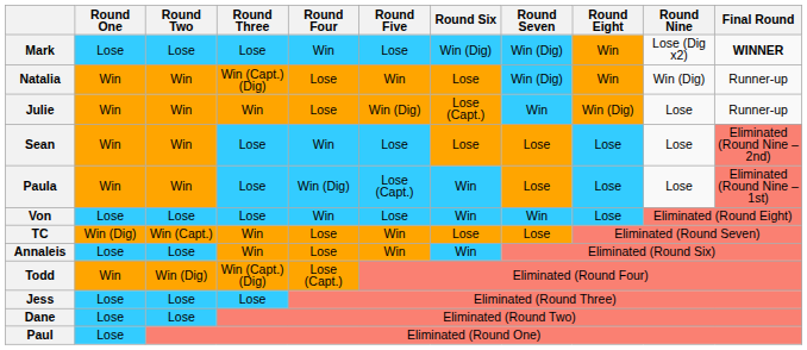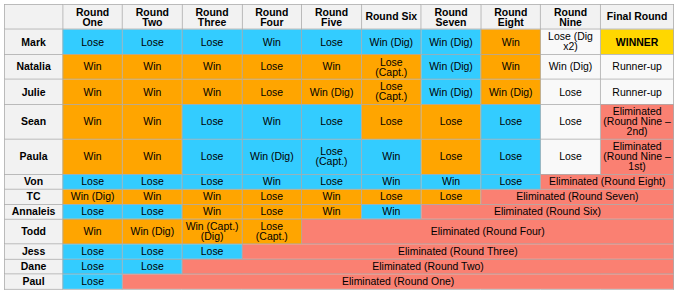 <table class="wikitable" style="text-align:center; font-size:85%; line-height:13px;">
 <tr>
 <th style="width: 3%;"></th>
 <th style="width: 6%;">Round One</th>
 <th style="width: 6%;">Round Two</th>
 <th style="width: 6%;">Round Three</th>
 <th style="width: 6%;">Round Four</th>
 <th style="width: 6%;">Round Five</th>
 <th style="width: 6%;">Round Six</th>
 <th style="width: 6%;">Round Seven</th>
 <th style="width: 6%;">Round Eight</th>
 <th style="width: 6%;">Round Nine</th>
 <th style="width: 6%;">Final Round</th>
 </tr>
 <tr>
 <th>Mark</th>
 <td style="background:#33CCFF; text-align:center">Lose</td>
 <td style="background:#33CCFF; text-align:center">Lose</td>
 <td style="background:#33CCFF; text-align:center">Lose</td>
 <td style="background:#33CCFF; text-align:center">Win</td>
 <td style="background:#33CCFF; text-align:center">Lose</td>
 <td style="background:#33CCFF; text-align:center">Win (Dig)</td>
 <td style="background:#33CCFF; text-align:center">Win (Dig)</td>
 <td style="background:orange; text-align:center">Win</td>
 <td>Lose (Dig x2)</td>
-<td><strong>WINNER</strong></td>
+<td style="background: gold;"><strong>WINNER</strong></td>
 </tr>
 <tr>
 <th>Natalia</th>
 <td style="background:orange; text-align:center">Win</td>
 <td style="background:orange; text-align:center">Win</td>
-<td style="background:Orange; text-align:center">Win (Capt.)(Dig)</td>
+<td style="background:orange; text-align:center">Win</td>
 <td style="background:orange; text-align:center">Lose</td>
 <td style="background:orange; text-align:center">Win</td>
-<td style="background:orange; text-align:center">Lose</td>
+<td style="background:orange; text-align:center">Lose (Capt.)</td>
 <td style="background:#33CCFF; text-align:center">Win (Dig)</td>
 <td style="background:orange; text-align:center">Win</td>
 <td>Win (Dig)</td>
 <td>Runner-up</td>
 </tr>
 <tr x>
 <th>Julie</th>
 <td style="background:orange; text-align:center">Win</td>
 <td style="background: orange; text-align:center">Win</td>
 <td style="background:orange; text-align:center">Win</td>
 <td style="background:orange; text-align:center">Lose</td>
 <td style="background:Orange; text-align:center">Win (Dig)</td>
 <td style="background:orange; text-align:center">Lose (Capt.)</td>
-<td style="background:#33CCFF; text-align:center">Win</td>
+<td style="background:#33CCFF; text-align:center">Win (Dig)</td>
 <td style="background:orange; text-align:center">Win (Dig)</td>
 <td>Lose</td>
 <td>Runner-up</td>
 </tr>
 <tr>
 <th>Sean</th>
 <td style="background:orange; text-align:center">Win</td>
 <td style="background:orange; text-align:center">Win</td>
 <td style="background:#33CCFF; text-align:center">Lose</td>
 <td style="background:#33CCFF; text-align:center">Win</td>
 <td style="background:#33CCFF; text-align:center">Lose</td>
 <td style="background:orange; text-align:center">Lose</td>
 <td style="background:orange; text-align:center">Lose</td>
 <td style="background:#33CCFF; text-align:center">Lose</td>
 <td>Lose</td>
 <td style="background:#FA8072; text-align:center" colspan="2">Eliminated (Round Nine – 2nd)</td>
 </tr>
 <tr>
 <th>Paula</th>
 <td style="background:orange; text-align:center">Win</td>
 <td style="background:orange; text-align:center">Win</td>
 <td style="background:#33CCFF; text-align:center">Lose</td>
 <td style="background:#33CCFF; text-align:center">Win (Dig)</td>
 <td style="background:#33CCFF; text-align:center">Lose (Capt.)</td>
 <td style="background:#33CCFF; text-align:center">Win</td>
 <td style="background:orange; text-align:center">Lose</td>
 <td style="background:#33CCFF; text-align:center">Lose</td>
 <td>Lose</td>
 <td style="background:#FA8072; text-align:center" colspan="2">Eliminated (Round Nine – 1st)</td>
 </tr>
 <tr>
 <th>Von</th>
 <td style="background:#33CCFF; text-align:center">Lose</td>
 <td style="background:#33CCFF; text-align:center">Lose</td>
 <td style="background:#33CCFF; text-align:center">Lose</td>
 <td style="background:#33CCFF; text-align:center">Win</td>
 <td style="background:#33CCFF; text-align:center">Lose</td>
 <td style="background:#33CCFF; text-align:center">Win</td>
 <td style="background:#33CCFF; text-align:center">Win</td>
 <td style="background:#33CCFF; text-align:center">Lose</td>
 <td style="background:#FA8072; text-align:center" colspan="3">Eliminated (Round Eight)</td>
 </tr>
 <tr>
 <th>TC</th>
 <td style="background:Orange; text-align:center">Win (Dig)</td>
-<td style="background:orange; text-align:center">Win (Capt.)</td>
+<td style="background:orange; text-align:center">Win</td>
 <td style="background:orange; text-align:center">Win</td>
 <td style="background:orange; text-align:center">Lose</td>
 <td style="background:orange; text-align:center">Win</td>
 <td style="background:orange; text-align:center">Lose</td>
 <td style="background:orange; text-align:center">Lose</td>
 <td style="background:#FA8072; text-align:center" colspan="4">Eliminated (Round Seven)</td>
 </tr>
 <tr>
 <th>Annaleis</th>
 <td style="background: #33CCFF; text-align:center">Lose</td>
 <td style="background: #33CCFF; text-align:center">Lose</td>
 <td style="background:orange; text-align:center">Win</td>
 <td style="background:orange; text-align:center">Lose</td>
 <td style="background:orange; text-align:center">Win</td>
 <td style="background:#33CCFF; text-align:center">Win</td>
 <td style="background:#FA8072; text-align:center" colspan="5">Eliminated (Round Six)</td>
 </tr>
 <tr>
 <th>Todd</th>
 <td style="background:orange; text-align:center">Win</td>
 <td style="background:Orange; text-align:center">Win (Dig)</td>
 <td style="background:Orange; text-align:center">Win (Capt.)(Dig)</td>
 <td style="background:orange; text-align:center">Lose (Capt.)</td>
 <td style="background:#FA8072; text-align:center" colspan="7">Eliminated (Round Four)</td>
 </tr>
 <tr>
 <th>Jess</th>
 <td style="background: #33CCFF; text-align:center">Lose</td>
 <td style="background: #33CCFF; text-align:center">Lose</td>
 <td style="background: #33CCFF; text-align:center">Lose</td>
 <td style="background:#FA8072; text-align:center" colspan="8">Eliminated (Round Three)</td>
 </tr>
 <tr>
 <th>Dane</th>
 <td style="background: #33CCFF; text-align:center">Lose</td>
 <td style="background: #33CCFF; text-align:center">Lose</td>
 <td style="background:#FA8072; text-align:center" colspan="9">Eliminated (Round Two)</td>
 </tr>
 <tr>
 <th>Paul</th>
 <td style="background:#33CCFF; text-align:center">Lose</td>
 <td style="background:#FA8072; text-align:center" colspan="10">Eliminated (Round One)</td>
 </tr>
 </table>
